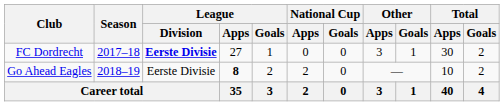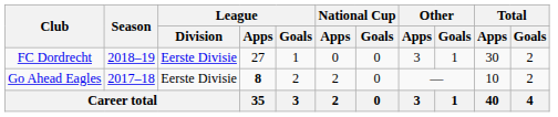 <table class=wikitable style=text-align:center>
 <tr>
 <th rowspan=2>Club</th>
 <th rowspan=2>Season</th>
 <th colspan=3>League</th>
 <th colspan=2>National Cup</th>
 <th colspan=2>Other</th>
 <th colspan=2>Total</th>
 </tr>
 <tr>
 <th>Division</th>
 <th>Apps</th>
 <th>Goals</th>
 <th>Apps</th>
 <th>Goals</th>
 <th>Apps</th>
 <th>Goals</th>
 <th>Apps</th>
 <th>Goals</th>
 </tr>
 <tr>
 <td><a href='#'>FC Dordrecht</a></td>
-<td><a href='#'>2017–18</a></td>
-<td><strong><a href='#'>Eerste Divisie</a></strong></td>
+<td><a href='#'>2018–19</a></td>
+<td><a href='#'>Eerste Divisie</a></td>
 <td>27</td>
 <td>1</td>
 <td>0</td>
 <td>0</td>
 <td>3</td>
 <td>1</td>
 <td>30</td>
 <td>2</td>
 </tr>
 <tr>
 <td><a href='#'>Go Ahead Eagles</a></td>
-<td><a href='#'>2018–19</a></td>
+<td><a href='#'>2017–18</a></td>
 <td>Eerste Divisie</td>
 <td><strong>8</strong></td>
 <td>2</td>
 <td>2</td>
 <td>0</td>
 <td colspan=2>—</td>
 <td>10</td>
 <td>2</td>
 </tr>
 <tr>
 <th colspan=3>Career total</th>
 <th>35</th>
 <th>3</th>
 <th>2</th>
 <th>0</th>
 <th>3</th>
 <th>1</th>
 <th>40</th>
 <th>4</th>
 </tr>
 </table>
